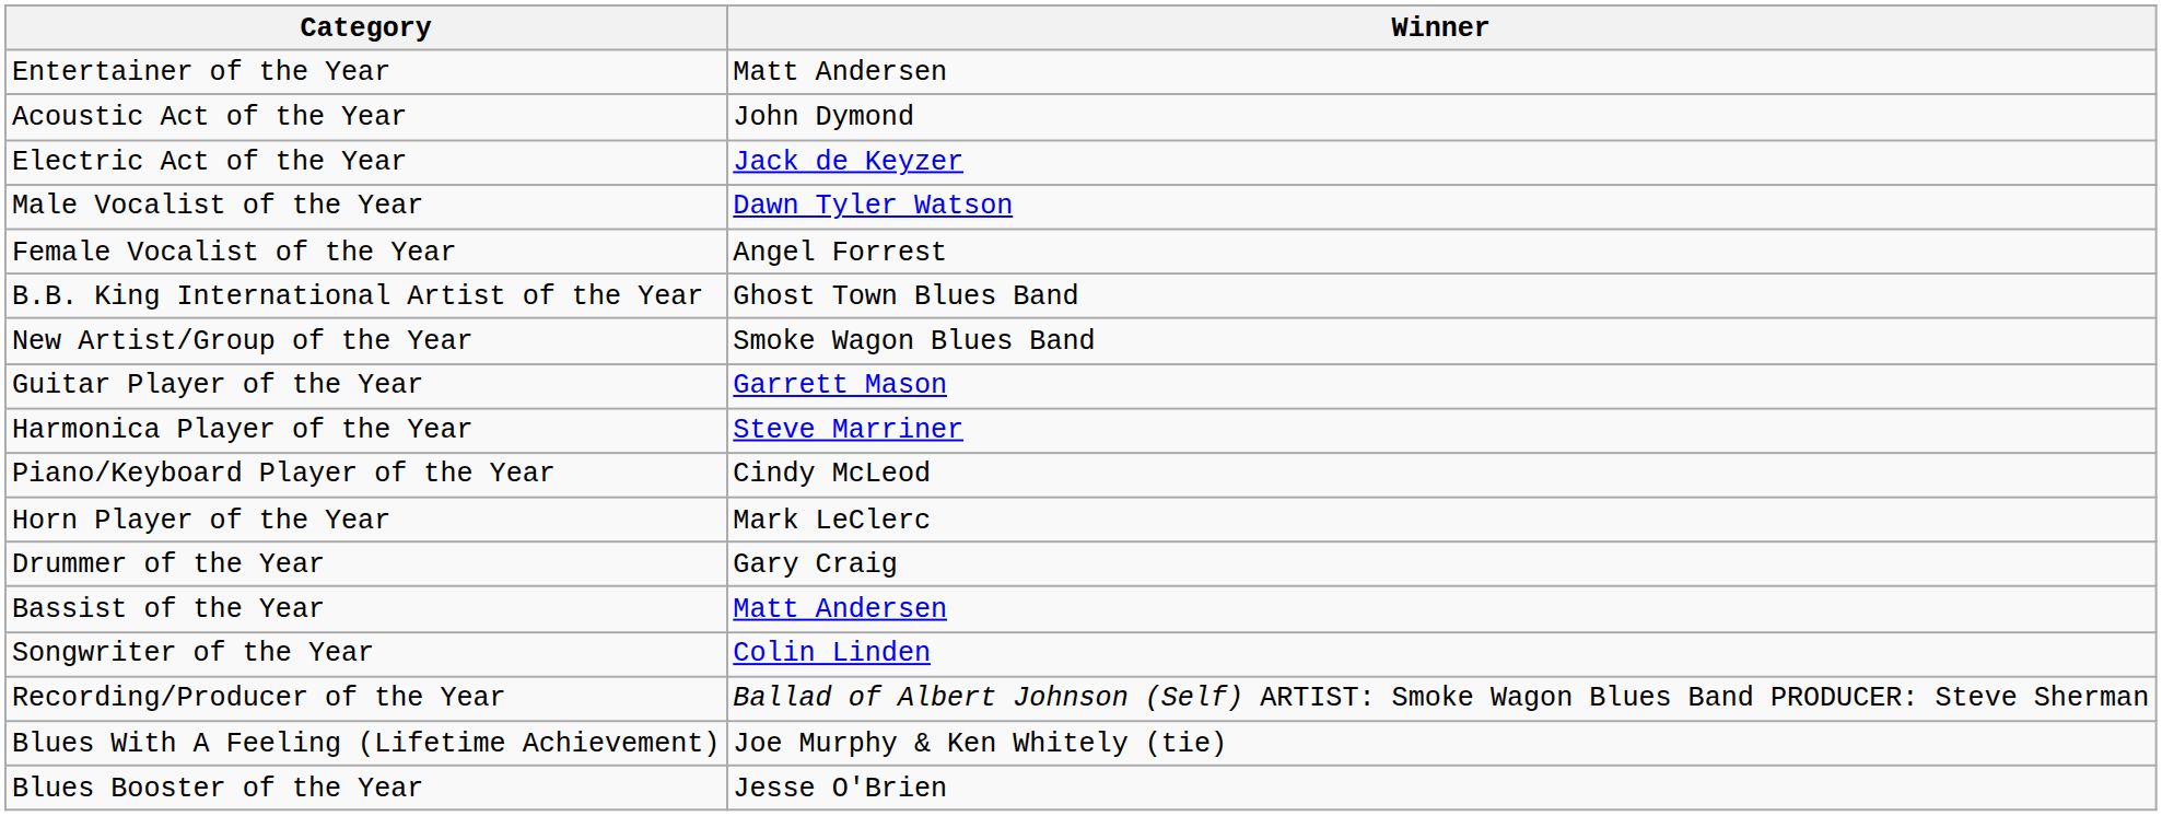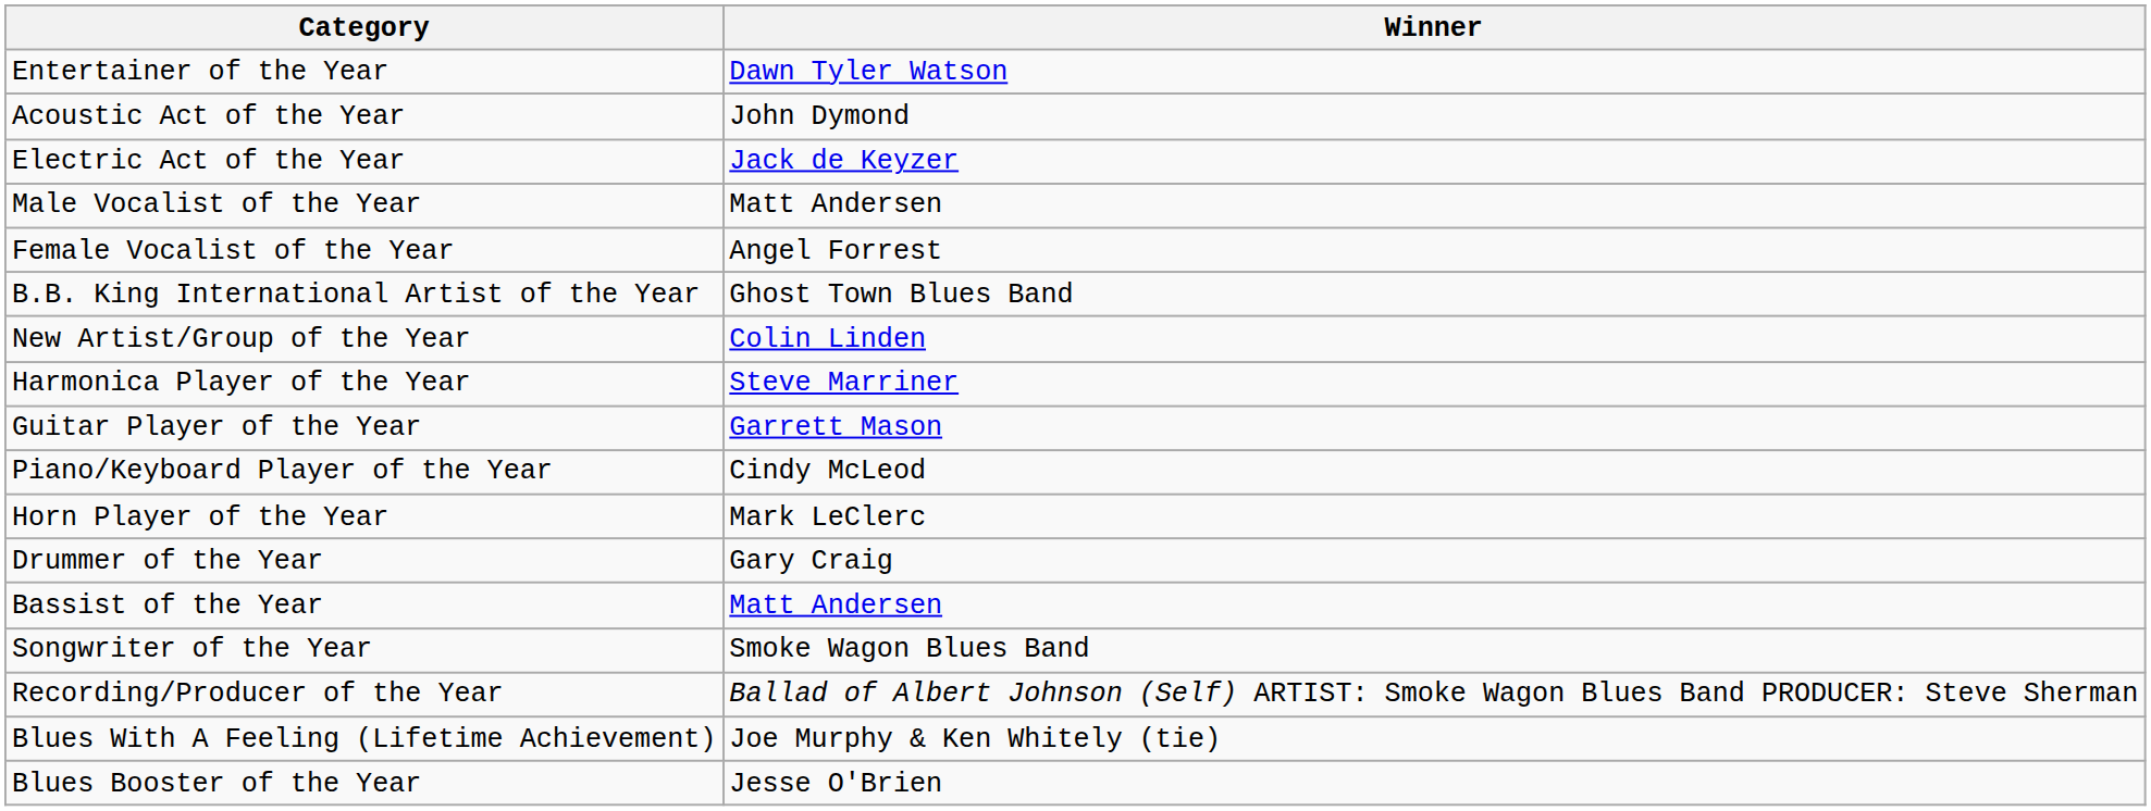 <table class="wikitable sortable" style="text-align:centre">
 <tr>
 <th>Category</th>
 <th>Winner</th>
 </tr>
 <tr>
 <td>Entertainer of the Year</td>
-<td>Matt Andersen</td>
+<td><a href='#'>Dawn Tyler Watson</a></td>
 </tr>
 <tr>
 <td>Acoustic Act of the Year</td>
 <td>John Dymond</td>
 </tr>
 <tr>
 <td>Electric Act of the Year</td>
 <td><a href='#'>Jack de Keyzer</a></td>
 </tr>
 <tr>
 <td>Male Vocalist of the Year</td>
-<td><a href='#'>Dawn Tyler Watson</a></td>
+<td>Matt Andersen</td>
 </tr>
 <tr>
 <td>Female Vocalist of the Year</td>
 <td>Angel Forrest</td>
 </tr>
 <tr>
 <td>B.B. King International Artist of the Year</td>
 <td>Ghost Town Blues Band</td>
 </tr>
 <tr>
 <td>New Artist/Group of the Year</td>
-<td>Smoke Wagon Blues Band</td>
+<td><a href='#'>Colin Linden</a></td>
+</tr>
+<tr>
+<td>Harmonica Player of the Year</td>
+<td><a href='#'>Steve Marriner</a></td>
 </tr>
 <tr>
 <td>Guitar Player of the Year</td>
 <td><a href='#'>Garrett Mason</a></td>
-</tr>
-<tr>
-<td>Harmonica Player of the Year</td>
-<td><a href='#'>Steve Marriner</a></td>
 </tr>
 <tr>
 <td>Piano/Keyboard Player of the Year</td>
 <td>Cindy McLeod</td>
 </tr>
 <tr>
 <td>Horn Player of the Year</td>
 <td>Mark LeClerc</td>
 </tr>
 <tr>
 <td>Drummer of the Year</td>
 <td>Gary Craig</td>
 </tr>
 <tr>
 <td>Bassist of the Year</td>
 <td><a href='#'>Matt Andersen</a></td>
 </tr>
 <tr>
 <td>Songwriter of the Year</td>
-<td><a href='#'>Colin Linden</a></td>
+<td>Smoke Wagon Blues Band</td>
 </tr>
 <tr>
 <td>Recording/Producer of the Year</td>
 <td><em>Ballad of Albert Johnson (Self)</em> ARTIST: Smoke Wagon Blues Band PRODUCER: Steve Sherman</td>
 </tr>
 <tr>
 <td>Blues With A Feeling (Lifetime Achievement)</td>
 <td>Joe Murphy & Ken Whitely (tie)</td>
 </tr>
 <tr>
 <td>Blues Booster of the Year</td>
 <td>Jesse O'Brien</td>
 </tr>
 </table>
